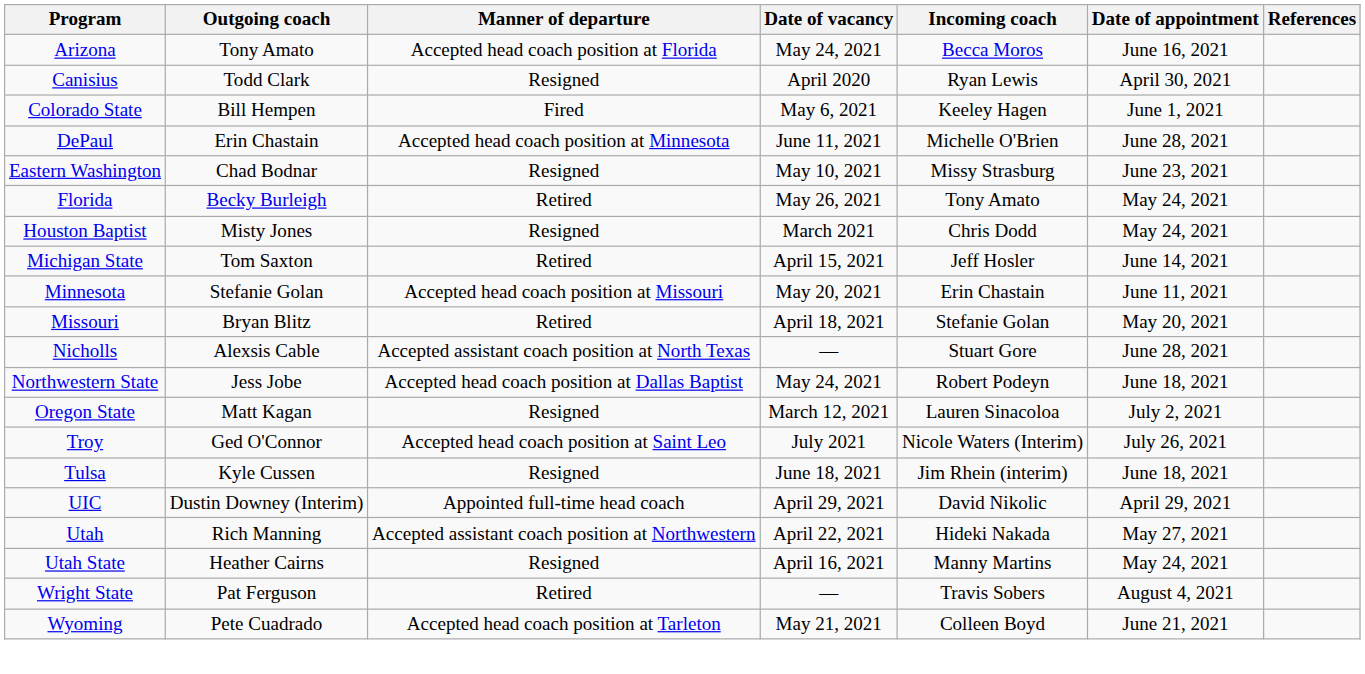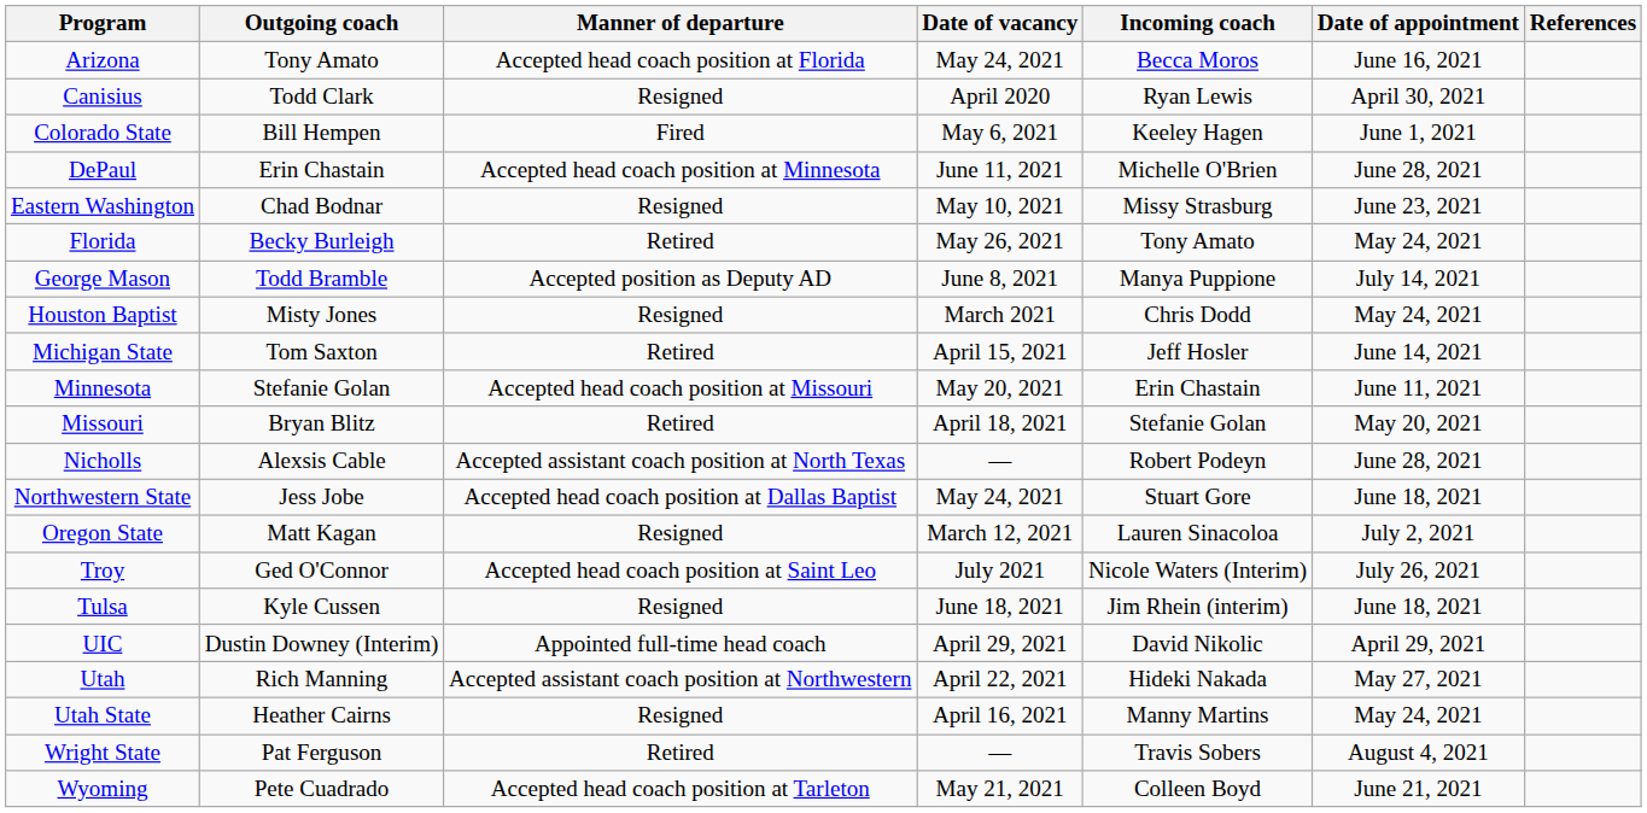 <table class="wikitable sortable" style="text-align: center;">
 <tr>
 <th>Program</th>
 <th>Outgoing coach</th>
 <th>Manner of departure</th>
 <th>Date of vacancy</th>
 <th>Incoming coach</th>
 <th>Date of appointment</th>
 <th>References</th>
 </tr>
 <tr>
 <td><a href='#'>Arizona</a></td>
 <td>Tony Amato</td>
 <td>Accepted head coach position at <a href='#'>Florida</a></td>
 <td>May 24, 2021</td>
 <td><a href='#'>Becca Moros</a></td>
 <td>June 16, 2021</td>
 <td></td>
 </tr>
 <tr>
 <td><a href='#'>Canisius</a></td>
 <td>Todd Clark</td>
 <td>Resigned</td>
 <td>April 2020</td>
 <td>Ryan Lewis</td>
 <td>April 30, 2021</td>
 <td></td>
 </tr>
 <tr>
 <td><a href='#'>Colorado State</a></td>
 <td>Bill Hempen</td>
 <td>Fired</td>
 <td>May 6, 2021</td>
 <td>Keeley Hagen</td>
 <td>June 1, 2021</td>
 <td></td>
 </tr>
 <tr>
 <td><a href='#'>DePaul</a></td>
 <td>Erin Chastain</td>
 <td>Accepted head coach position at <a href='#'>Minnesota</a></td>
 <td>June 11, 2021</td>
 <td>Michelle O'Brien</td>
 <td>June 28, 2021</td>
 <td></td>
 </tr>
 <tr>
 <td><a href='#'>Eastern Washington</a></td>
 <td>Chad Bodnar</td>
 <td>Resigned</td>
 <td>May 10, 2021</td>
 <td>Missy Strasburg</td>
 <td>June 23, 2021</td>
 <td></td>
 </tr>
 <tr>
 <td><a href='#'>Florida</a></td>
 <td><a href='#'>Becky Burleigh</a></td>
 <td>Retired</td>
 <td>May 26, 2021</td>
 <td>Tony Amato</td>
 <td>May 24, 2021</td>
 <td></td>
 </tr>
 <tr>
+<td><a href='#'>George Mason</a></td>
+<td><a href='#'>Todd Bramble</a></td>
+<td>Accepted position as Deputy AD</td>
+<td>June 8, 2021</td>
+<td>Manya Puppione</td>
+<td>July 14, 2021</td>
+<td></td>
+</tr>
+<tr>
 <td><a href='#'>Houston Baptist</a></td>
 <td>Misty Jones</td>
 <td>Resigned</td>
 <td>March 2021</td>
 <td>Chris Dodd</td>
 <td>May 24, 2021</td>
 <td></td>
 </tr>
 <tr>
 <td><a href='#'>Michigan State</a></td>
 <td>Tom Saxton</td>
 <td>Retired</td>
 <td>April 15, 2021</td>
 <td>Jeff Hosler</td>
 <td>June 14, 2021</td>
 <td></td>
 </tr>
 <tr>
 <td><a href='#'>Minnesota</a></td>
 <td>Stefanie Golan</td>
 <td>Accepted head coach position at <a href='#'>Missouri</a></td>
 <td>May 20, 2021</td>
 <td>Erin Chastain</td>
 <td>June 11, 2021</td>
 <td></td>
 </tr>
 <tr>
 <td><a href='#'>Missouri</a></td>
 <td>Bryan Blitz</td>
 <td>Retired</td>
 <td>April 18, 2021</td>
 <td>Stefanie Golan</td>
 <td>May 20, 2021</td>
 <td></td>
 </tr>
 <tr>
 <td><a href='#'>Nicholls</a></td>
 <td>Alexsis Cable</td>
 <td>Accepted assistant coach position at <a href='#'>North Texas</a></td>
 <td>—</td>
-<td>Stuart Gore</td>
+<td>Robert Podeyn</td>
 <td>June 28, 2021</td>
 <td></td>
 </tr>
 <tr>
 <td><a href='#'>Northwestern State</a></td>
 <td>Jess Jobe</td>
 <td>Accepted head coach position at <a href='#'>Dallas Baptist</a></td>
 <td>May 24, 2021</td>
-<td>Robert Podeyn</td>
+<td>Stuart Gore</td>
 <td>June 18, 2021</td>
 <td></td>
 </tr>
 <tr>
 <td><a href='#'>Oregon State</a></td>
 <td>Matt Kagan</td>
 <td>Resigned</td>
 <td>March 12, 2021</td>
 <td>Lauren Sinacoloa</td>
 <td>July 2, 2021</td>
 <td></td>
 </tr>
 <tr>
 <td><a href='#'>Troy</a></td>
 <td>Ged O'Connor</td>
 <td>Accepted head coach position at <a href='#'>Saint Leo</a></td>
 <td>July 2021</td>
 <td>Nicole Waters (Interim)</td>
 <td>July 26, 2021</td>
 <td></td>
 </tr>
 <tr>
 <td><a href='#'>Tulsa</a></td>
 <td>Kyle Cussen</td>
 <td>Resigned</td>
 <td>June 18, 2021</td>
 <td>Jim Rhein (interim)</td>
 <td>June 18, 2021</td>
 <td></td>
 </tr>
 <tr>
 <td><a href='#'>UIC</a></td>
 <td>Dustin Downey (Interim)</td>
 <td>Appointed full-time head coach</td>
 <td>April 29, 2021</td>
 <td>David Nikolic</td>
 <td>April 29, 2021</td>
 <td></td>
 </tr>
 <tr>
 <td><a href='#'>Utah</a></td>
 <td>Rich Manning</td>
 <td>Accepted assistant coach position at <a href='#'>Northwestern</a></td>
 <td>April 22, 2021</td>
 <td>Hideki Nakada</td>
 <td>May 27, 2021</td>
 <td></td>
 </tr>
 <tr>
 <td><a href='#'>Utah State</a></td>
 <td>Heather Cairns</td>
 <td>Resigned</td>
 <td>April 16, 2021</td>
 <td>Manny Martins</td>
 <td>May 24, 2021</td>
 <td></td>
 </tr>
 <tr>
 <td><a href='#'>Wright State</a></td>
 <td>Pat Ferguson</td>
 <td>Retired</td>
 <td>—</td>
 <td>Travis Sobers</td>
 <td>August 4, 2021</td>
 <td></td>
 </tr>
 <tr>
 <td><a href='#'>Wyoming</a></td>
 <td>Pete Cuadrado</td>
 <td>Accepted head coach position at <a href='#'>Tarleton</a></td>
 <td>May 21, 2021</td>
 <td>Colleen Boyd</td>
 <td>June 21, 2021</td>
 <td></td>
 </tr>
 </table>
